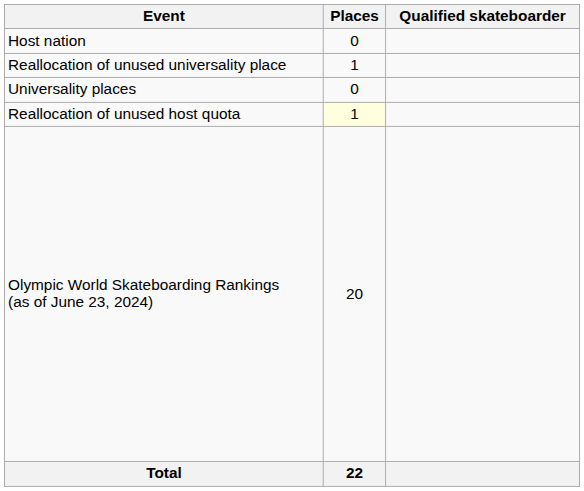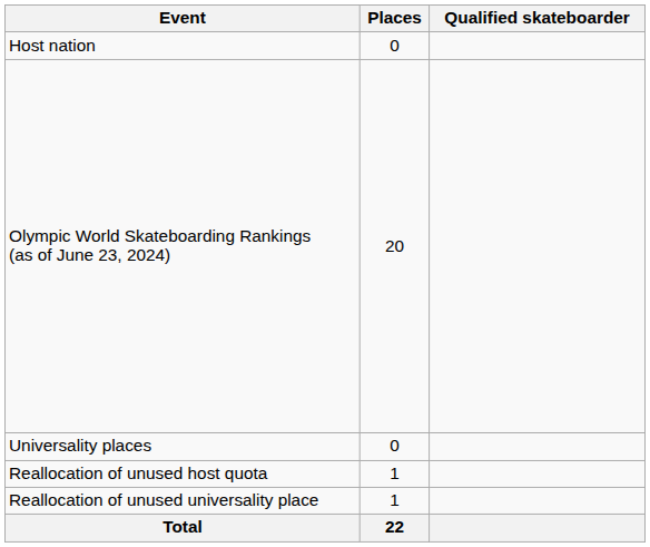 <table class="wikitable" width=600>
 <tr>
 <th>Event</th>
 <th>Places</th>
 <th>Qualified skateboarder</th>
 </tr>
 <tr>
 <td>Host nation</td>
 <td align=center>0</td>
 <td></td>
 </tr>
 <tr>
-<td>Reallocation of unused universality place</td>
-<td align=center>1</td>
-<td></td>
+<td>Olympic World Skateboarding Rankings<br>(as of June 23, 2024)</td>
+<td align=center>20</td>
+<td><br><br><br><br><br><br><br><br><br><br><br><br><br><br><br><br><br><br><br></td>
 </tr>
 <tr>
 <td>Universality places</td>
 <td align=center>0</td>
 <td></td>
 </tr>
 <tr>
 <td>Reallocation of unused host quota</td>
-<td align=center style="background: lightyellow;">1</td>
+<td align=center>1</td>
 <td></td>
 </tr>
 <tr>
-<td>Olympic World Skateboarding Rankings<br>(as of June 23, 2024)</td>
-<td align=center>20</td>
-<td><br><br><br><br><br><br><br><br><br><br><br><br><br><br><br><br><br><br><br></td>
+<td>Reallocation of unused universality place</td>
+<td align=center>1</td>
+<td></td>
 </tr>
 <tr>
 <th>Total</th>
 <th>22</th>
 <th></th>
 </tr>
 </table>
